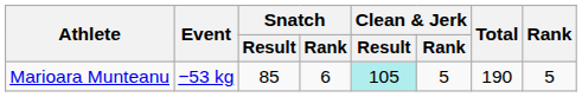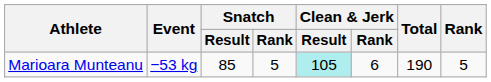 <table class="wikitable" style="font-size:90%">
 <tr>
 <th rowspan="2">Athlete</th>
 <th rowspan="2">Event</th>
 <th colspan="2">Snatch</th>
 <th colspan="2">Clean & Jerk</th>
 <th rowspan="2">Total</th>
 <th rowspan="2">Rank</th>
 </tr>
 <tr style="font-size:95%">
 <th>Result</th>
 <th>Rank</th>
 <th>Result</th>
 <th>Rank</th>
 </tr>
 <tr align=center>
 <td align=left><a href='#'>Marioara Munteanu</a></td>
 <td align=left><a href='#'>−53 kg</a></td>
 <td>85</td>
+<td>5</td>
+<td style="background: paleturquoise;">105</td>
 <td>6</td>
-<td style="background: paleturquoise;">105</td>
-<td>5</td>
 <td>190</td>
 <td>5</td>
 </tr>
 </table>
